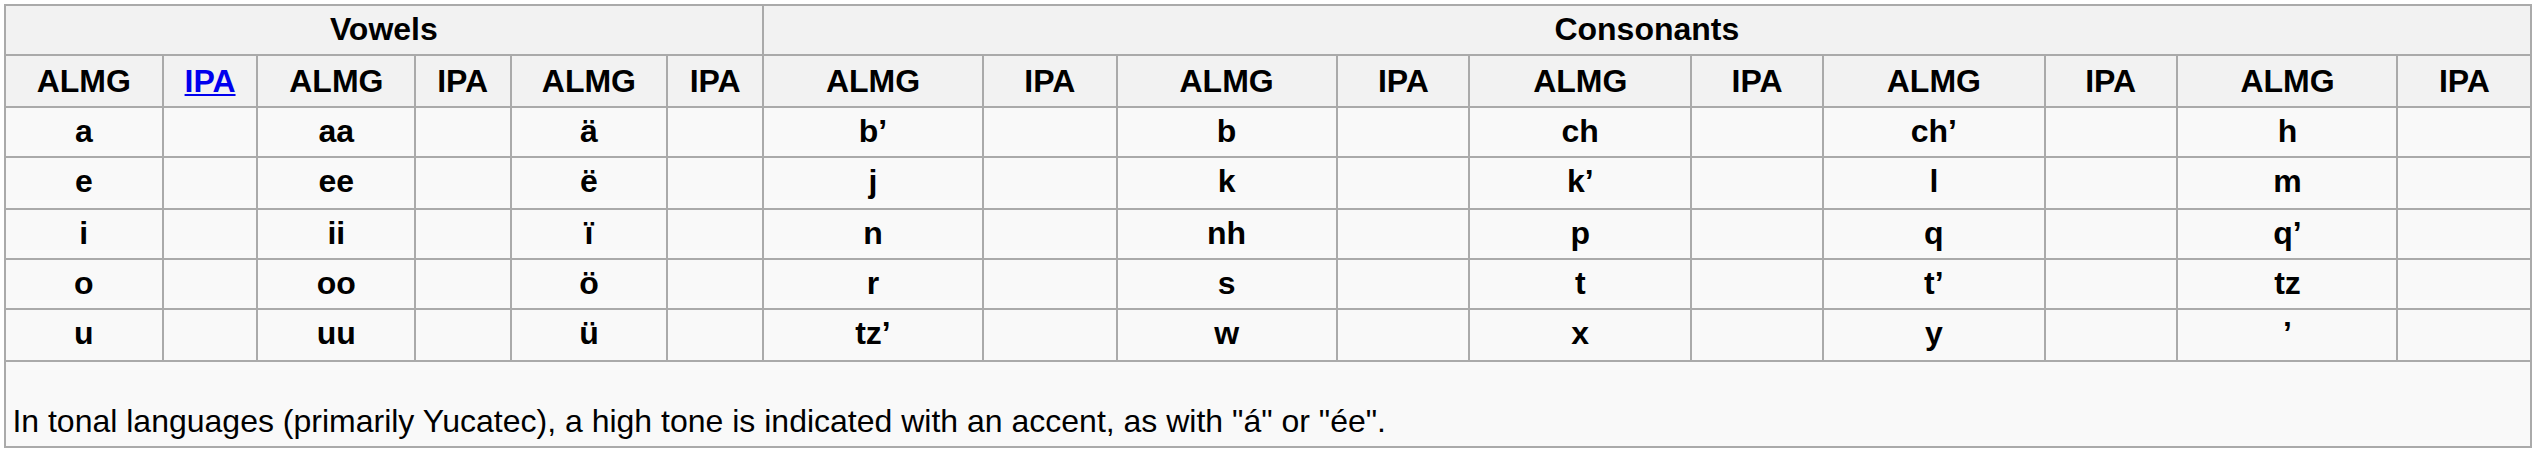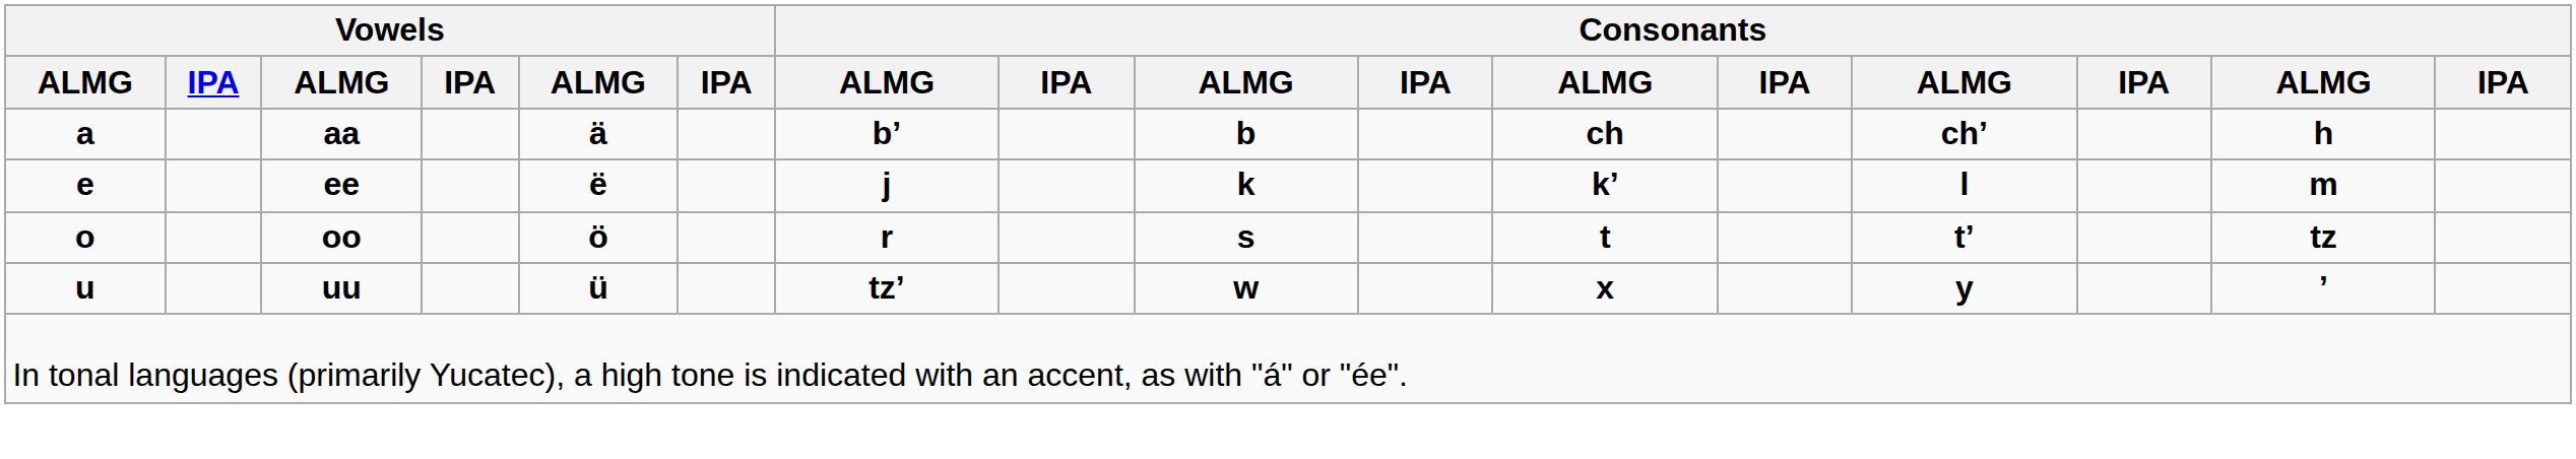 <table class="wikitable" style="text-align:center;" width="100%">
 <tr>
 <th colspan=6 width="30%">Vowels</th>
 <th colspan=10>Consonants</th>
 </tr>
 <tr>
 <th>ALMG</th>
 <th><a href='#'>IPA</a></th>
 <th>ALMG</th>
 <th>IPA</th>
 <th>ALMG</th>
 <th>IPA</th>
 <th>ALMG</th>
 <th>IPA</th>
 <th>ALMG</th>
 <th>IPA</th>
 <th>ALMG</th>
 <th>IPA</th>
 <th>ALMG</th>
 <th>IPA</th>
 <th>ALMG</th>
 <th>IPA</th>
 </tr>
 <tr>
 <td><strong>a</strong></td>
 <td></td>
 <td><strong>aa</strong></td>
 <td></td>
 <td><strong>ä</strong></td>
 <td></td>
 <td><strong>bʼ</strong></td>
 <td></td>
 <td><strong>b</strong></td>
 <td></td>
 <td><strong>ch</strong></td>
 <td></td>
 <td><strong>chʼ</strong></td>
 <td></td>
 <td><strong>h</strong></td>
 <td></td>
 </tr>
 <tr>
 <td><strong>e</strong></td>
 <td></td>
 <td><strong>ee</strong></td>
 <td></td>
 <td><strong>ë</strong></td>
 <td></td>
 <td><strong>j</strong></td>
 <td></td>
 <td><strong>k</strong></td>
 <td></td>
 <td><strong>kʼ</strong></td>
 <td></td>
 <td><strong>l</strong></td>
 <td></td>
 <td><strong>m</strong></td>
 <td></td>
 </tr>
 <tr>
-<td><strong>i</strong></td>
-<td></td>
-<td><strong>ii</strong></td>
-<td></td>
-<td><strong>ï</strong></td>
-<td></td>
-<td><strong>n</strong></td>
-<td></td>
-<td><strong>nh</strong></td>
-<td></td>
-<td><strong>p</strong></td>
-<td></td>
-<td><strong>q</strong></td>
-<td></td>
-<td><strong>qʼ</strong></td>
-<td></td>
-</tr>
-<tr>
 <td><strong>o</strong></td>
 <td></td>
 <td><strong>oo</strong></td>
 <td></td>
 <td><strong>ö</strong></td>
 <td></td>
 <td><strong>r</strong></td>
 <td></td>
 <td><strong>s</strong></td>
 <td></td>
 <td><strong>t</strong></td>
 <td></td>
 <td><strong>tʼ</strong></td>
 <td></td>
 <td><strong>tz</strong></td>
 <td></td>
 </tr>
 <tr>
 <td><strong>u</strong></td>
 <td></td>
 <td><strong>uu</strong></td>
 <td></td>
 <td><strong>ü</strong></td>
 <td></td>
 <td><strong>tzʼ</strong></td>
 <td></td>
 <td><strong>w</strong></td>
 <td></td>
 <td><strong>x</strong></td>
 <td></td>
 <td><strong>y</strong></td>
 <td></td>
 <td><strong> ʼ </strong></td>
 <td></td>
 </tr>
 <tr>
 <td colspan=16 align=left><br>In tonal languages (primarily Yucatec), a high tone is indicated with an accent, as with "á" or "ée".</td>
 </tr>
 </table>
